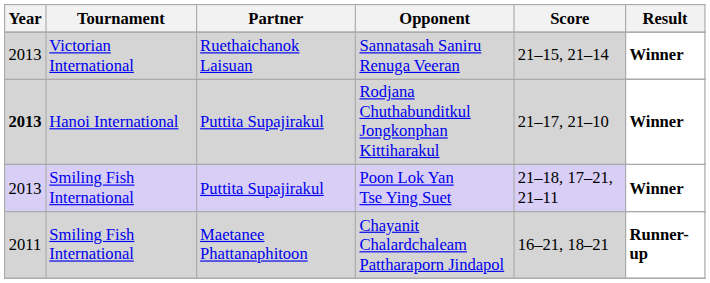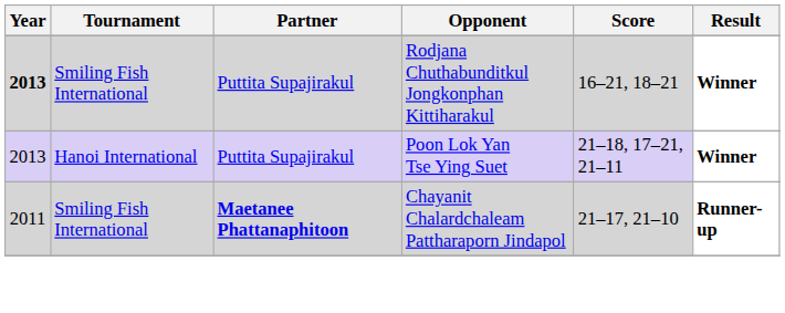 <table class="sortable wikitable" style="font-size: 90%;">
 <tr>
 <th>Year</th>
 <th>Tournament</th>
 <th>Partner</th>
 <th>Opponent</th>
 <th>Score</th>
 <th>Result</th>
 </tr>
 <tr>
 </tr>
-<tr style="background:#D5D5D5">
-<td align="center">2013</td>
-<td align="left"><a href='#'>Victorian International</a></td>
-<td align="left"> <a href='#'>Ruethaichanok Laisuan</a></td>
-<td align="left"> <a href='#'>Sannatasah Saniru</a><br> <a href='#'>Renuga Veeran</a></td>
-<td align="left">21–15, 21–14</td>
-<td style="text-align:left; background:white"> <strong>Winner</strong></td>
-</tr>
 <tr>
 </tr>
 <tr style="background:#D5D5D5">
 <td align="center"><strong>2013</strong></td>
-<td align="left"><a href='#'>Hanoi International</a></td>
+<td align="left"><a href='#'>Smiling Fish International</a></td>
 <td align="left"> <a href='#'>Puttita Supajirakul</a></td>
 <td align="left"> <a href='#'>Rodjana Chuthabunditkul</a><br> <a href='#'>Jongkonphan Kittiharakul</a></td>
-<td align="left">21–17, 21–10</td>
+<td align="left">16–21, 18–21</td>
 <td style="text-align:left; background:white"> <strong>Winner</strong></td>
 </tr>
 <tr>
 </tr>
 <tr style="background:#D8CEF6">
 <td align="center">2013</td>
-<td align="left"><a href='#'>Smiling Fish International</a></td>
+<td align="left"><a href='#'>Hanoi International</a></td>
 <td align="left"> <a href='#'>Puttita Supajirakul</a></td>
 <td align="left"> <a href='#'>Poon Lok Yan</a><br> <a href='#'>Tse Ying Suet</a></td>
 <td align="left">21–18, 17–21, 21–11</td>
 <td style="text-align:left; background:white"> <strong>Winner</strong></td>
 </tr>
 <tr>
 </tr>
 <tr style="background:#D5D5D5">
 <td align="center">2011</td>
 <td align="left"><a href='#'>Smiling Fish International</a></td>
-<td align="left"> <a href='#'>Maetanee Phattanaphitoon</a></td>
+<td align="left"><strong> <a href='#'>Maetanee Phattanaphitoon</a></strong></td>
 <td align="left"> <a href='#'>Chayanit Chalardchaleam</a><br> <a href='#'>Pattharaporn Jindapol</a></td>
-<td align="left">16–21, 18–21</td>
+<td align="left">21–17, 21–10</td>
 <td style="text-align:left; background:white"> <strong>Runner-up</strong></td>
 </tr>
 <tr>
 </tr>
 </table>
